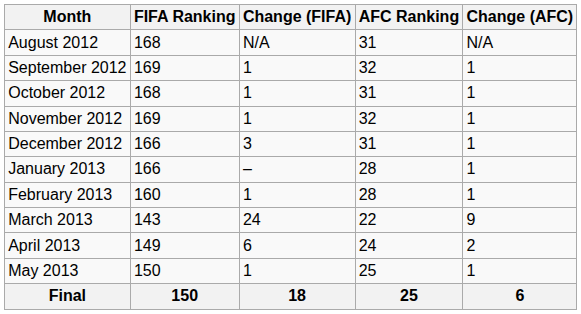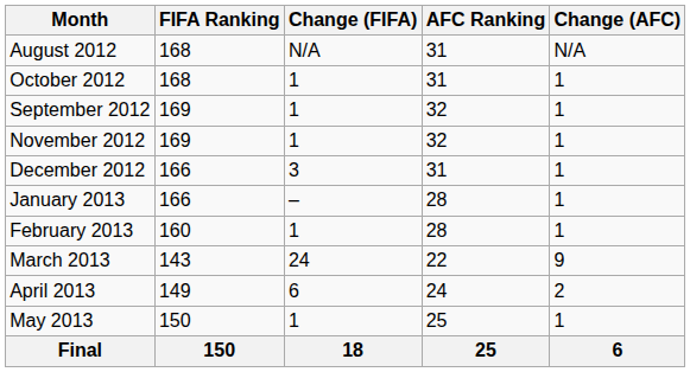 <table class="wikitable">
 <tr>
 <th>Month</th>
 <th>FIFA Ranking</th>
 <th>Change (FIFA)</th>
 <th>AFC Ranking</th>
 <th>Change (AFC)</th>
 </tr>
 <tr>
 <td>August 2012</td>
 <td>168</td>
 <td>N/A</td>
 <td>31</td>
 <td>N/A</td>
 </tr>
 <tr>
+<td>October 2012</td>
+<td>168</td>
+<td> 1</td>
+<td>31</td>
+<td> 1</td>
+</tr>
+<tr>
 <td>September 2012</td>
 <td>169</td>
 <td> 1</td>
 <td>32</td>
-<td> 1</td>
-</tr>
-<tr>
-<td>October 2012</td>
-<td>168</td>
-<td> 1</td>
-<td>31</td>
 <td> 1</td>
 </tr>
 <tr>
 <td>November 2012</td>
 <td>169</td>
 <td> 1</td>
 <td>32</td>
 <td> 1</td>
 </tr>
 <tr>
 <td>December 2012</td>
 <td>166</td>
 <td> 3</td>
 <td>31</td>
 <td> 1</td>
 </tr>
 <tr>
 <td>January 2013</td>
 <td>166</td>
 <td>–</td>
 <td>28</td>
 <td> 1</td>
 </tr>
 <tr>
 <td>February 2013</td>
 <td>160</td>
 <td> 1</td>
 <td>28</td>
 <td> 1</td>
 </tr>
 <tr>
 <td>March 2013</td>
 <td>143</td>
 <td> 24</td>
 <td>22</td>
 <td> 9</td>
 </tr>
 <tr>
 <td>April 2013</td>
 <td>149</td>
 <td> 6</td>
 <td>24</td>
 <td> 2</td>
 </tr>
 <tr>
 <td>May 2013</td>
 <td>150</td>
 <td> 1</td>
 <td>25</td>
 <td> 1</td>
 </tr>
 <tr>
 <th>Final</th>
 <th>150</th>
 <th> 18</th>
 <th>25</th>
 <th> 6</th>
 </tr>
 </table>
